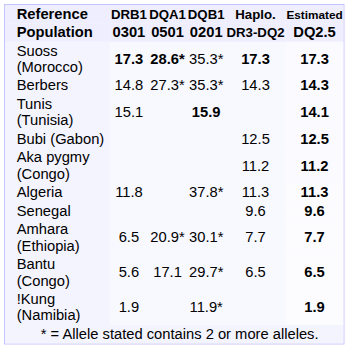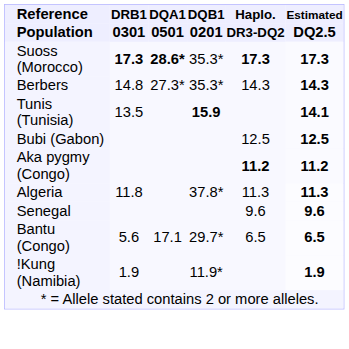 <table border="0" cellspacing="0" cellpadding="1" align="left" style="text-align:center; margin-right: 1em;  border:1px #bbbbff solid; background:#f8f8ff; ">
 <tr style = "background:#eeeeff">
 <th style="color:#eeeeff">h</th>
 <th align="left" width="100">Reference</th>
 <th style="font-size:90%" width="40">DRB1</th>
 <th style="font-size:90%" width="40">DQA1</th>
 <th style="font-size:90%" width="40">DQB1</th>
 <th style="font-size:90%">Haplo.</th>
 <th width="60" style="font-size:80%">Estimated</th>
 </tr>
 <tr style = "background:#eeeeff">
 <th style="color:#eeeeff">h</th>
 <th align="left">Population</th>
 <th>0301</th>
 <th>0501</th>
 <th>0201</th>
 <th style="font-size:90%">DR3-DQ2</th>
 <th>DQ2.5</th>
 </tr>
 <tr>
 <td align="right" style="background:#f4f4ff"></td>
 <td align="left" style="background:#f4f4ff">Suoss (Morocco)</td>
 <td><strong>17.3</strong></td>
 <td><strong>28.6*</strong></td>
 <td>35.3*</td>
 <td><strong>17.3</strong></td>
 <th style="background:#fafaff">17.3</th>
 </tr>
 <tr>
 <td align="right" style="background:#f4f4ff"></td>
 <td align="left" style="background:#f4f4ff;">Berbers</td>
 <td>14.8</td>
 <td>27.3*</td>
 <td>35.3*</td>
 <td>14.3</td>
 <th style="background:#fafaff">14.3</th>
 </tr>
 <tr>
 <td align="right" style="background:#f4f4ff"></td>
 <td align="left" style="background:#f4f4ff;">Tunis (Tunisia)</td>
-<td>15.1</td>
+<td>13.5</td>
 <td></td>
 <td><strong>15.9</strong></td>
 <td></td>
 <th style="background:#fafaff">14.1</th>
 </tr>
 <tr>
 <td align="right" style="background:#f4f4ff"></td>
 <td align="left" style="background:#f4f4ff;">Bubi (Gabon)</td>
 <td></td>
 <td></td>
 <td></td>
 <td>12.5</td>
 <th style="background:#fafaff">12.5</th>
 </tr>
 <tr>
 <td align="right" style="background:#f4f4ff"></td>
 <td align="left" style="background:#f4f4ff;">Aka pygmy (Congo)</td>
 <td></td>
 <td></td>
 <td></td>
-<td>11.2</td>
+<td><strong>11.2</strong></td>
 <th style="background:#fafaff">11.2</th>
 </tr>
 <tr>
 <td align="right" style="background:#f4f4ff"></td>
 <td align="left" style="background:#f4f4ff;">Algeria</td>
 <td>11.8</td>
 <td></td>
 <td>37.8*</td>
 <td>11.3</td>
 <th style="background:#fcfcff">11.3</th>
 </tr>
 <tr>
 <td align="right" style="background:#f4f4ff"></td>
 <td align="left" style="background:#f4f4ff;">Senegal</td>
 <td></td>
 <td></td>
 <td></td>
 <td>9.6</td>
 <th style="background:#fcfcff">9.6</th>
-</tr>
-<tr>
-<td align="right" style="background:#f4f4ff"></td>
-<td align="left" style="background:#f4f4ff;">Amhara (Ethiopia)</td>
-<td>6.5</td>
-<td>20.9*</td>
-<td>30.1*</td>
-<td>7.7</td>
-<th style="background:#fcfcff">7.7</th>
 </tr>
 <tr>
 <td align="right" style="background:#f4f4ff"></td>
 <td align="left" style="background:#f4f4ff;">Bantu (Congo)</td>
 <td>5.6</td>
 <td>17.1</td>
 <td>29.7*</td>
 <td>6.5</td>
 <th style="background:#fcfcff">6.5</th>
 </tr>
 <tr>
 <td align="right" style="background:#f4f4ff"></td>
 <td align="left" style="background:#f4f4ff">!Kung (Namibia)</td>
 <td>1.9</td>
 <td></td>
 <td>11.9*</td>
 <td></td>
 <th style="background:#fcfcff">1.9</th>
 </tr>
 <tr>
 <td style="background:#f4f4ff;color:#f4f4ff">h</td>
 <td style="background:#f4f4ff" colspan="6" align="center">* = Allele stated contains 2 or more alleles.</td>
 </tr>
 </table>
